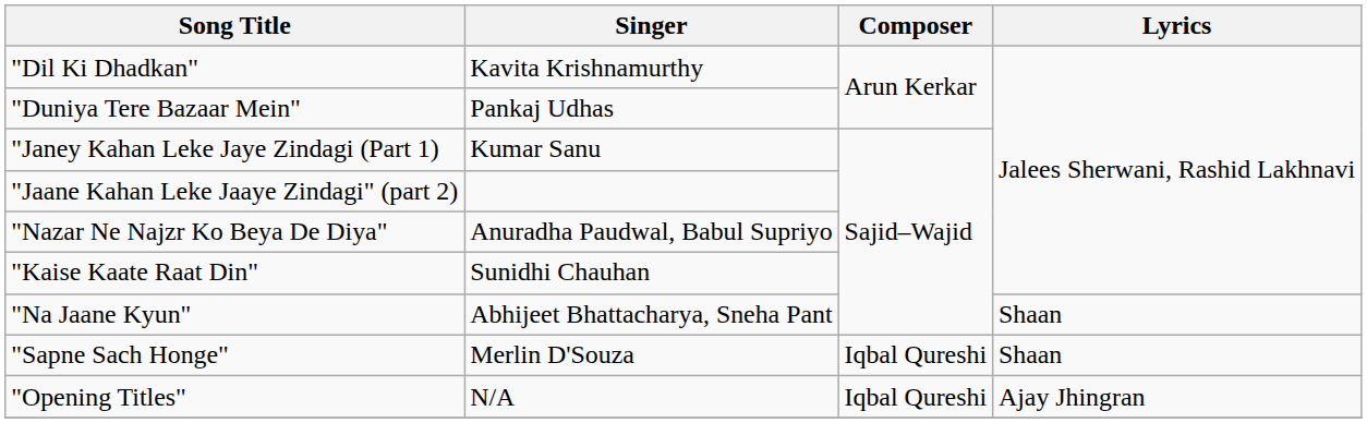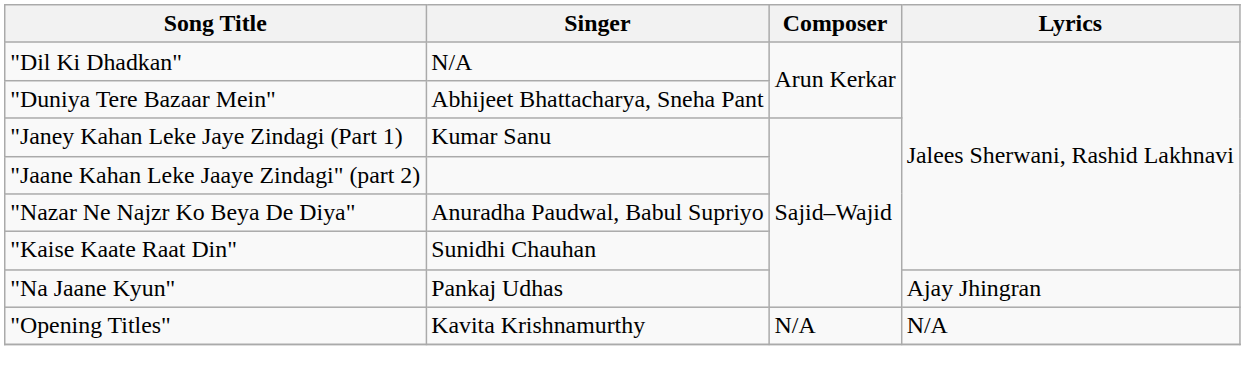 <table class="wikitable">
 <tr>
 <th>Song Title</th>
 <th>Singer</th>
 <th>Composer</th>
 <th>Lyrics</th>
 </tr>
 <tr>
 <td>"Dil Ki Dhadkan"</td>
-<td>Kavita Krishnamurthy</td>
+<td>N/A</td>
 <td rowspan=2>Arun Kerkar</td>
 <td Rowspan=6>Jalees Sherwani, Rashid Lakhnavi</td>
 </tr>
 <tr>
 <td>"Duniya Tere Bazaar Mein"</td>
-<td>Pankaj Udhas</td>
+<td>Abhijeet Bhattacharya, Sneha Pant</td>
 </tr>
 <tr>
 <td>"Janey Kahan Leke Jaye Zindagi (Part 1)</td>
 <td>Kumar Sanu</td>
 <td rowspan=5>Sajid–Wajid</td>
 </tr>
 <tr>
 <td>"Jaane Kahan Leke Jaaye Zindagi" (part 2)</td>
 </tr>
 <tr>
 <td>"Nazar Ne Najzr Ko Beya De Diya"</td>
 <td>Anuradha Paudwal, Babul Supriyo</td>
 </tr>
 <tr>
 <td>"Kaise Kaate Raat Din"</td>
 <td>Sunidhi Chauhan</td>
 </tr>
 <tr>
 <td>"Na Jaane Kyun"</td>
-<td>Abhijeet Bhattacharya, Sneha Pant</td>
-<td>Shaan</td>
-</tr>
-<tr>
-<td>"Sapne Sach Honge"</td>
-<td>Merlin D'Souza</td>
-<td>Iqbal Qureshi</td>
-<td>Shaan</td>
+<td>Pankaj Udhas</td>
+<td>Ajay Jhingran</td>
 </tr>
 <tr>
 <td>"Opening Titles"</td>
+<td>Kavita Krishnamurthy</td>
 <td>N/A</td>
-<td>Iqbal Qureshi</td>
-<td>Ajay Jhingran</td>
+<td>N/A</td>
 </tr>
 <tr>
 </tr>
 </table>
